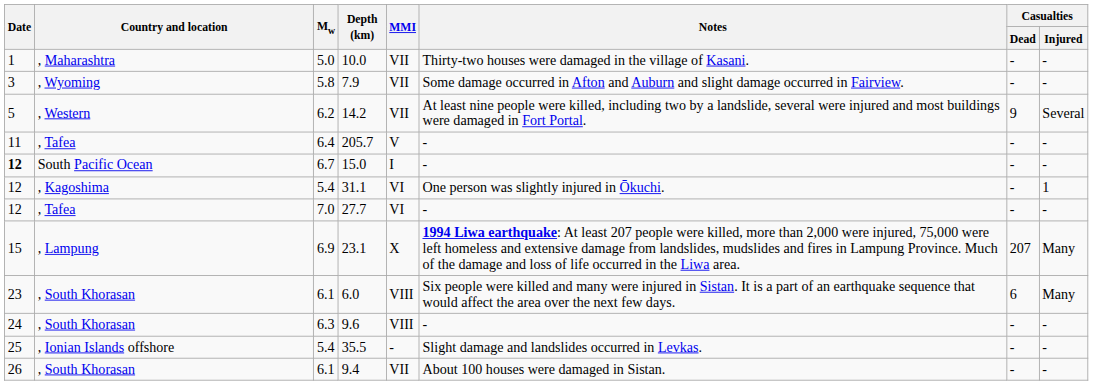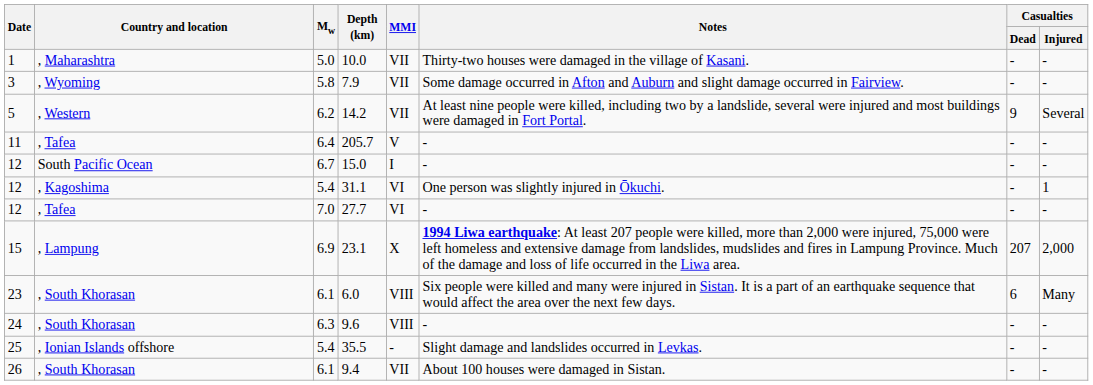 <table class="wikitable sortable" style="border:1px black; margin-left:1em;">
 <tr>
 <th rowspan="2"><small>Date</small></th>
 <th rowspan="2" style="width: 310px"><small>Country and location</small></th>
 <th rowspan="2"><small>M<sub>w</sub></small></th>
 <th rowspan="2"><small>Depth (km)</small></th>
 <th rowspan="2"><small><a href='#'>MMI</a></small></th>
 <th rowspan="2" class="unsortable"><small>Notes</small></th>
 <th colspan="2"><small>Casualties</small></th>
 </tr>
 <tr>
 <th><small>Dead</small></th>
 <th><small>Injured</small></th>
 </tr>
 <tr>
 <td>1</td>
 <td>, <a href='#'>Maharashtra</a></td>
 <td>5.0</td>
 <td>10.0</td>
 <td>VII</td>
 <td>Thirty-two houses were damaged in the village of <a href='#'>Kasani</a>.</td>
 <td>-</td>
 <td>-</td>
 </tr>
 <tr>
 <td>3</td>
 <td>, <a href='#'>Wyoming</a></td>
 <td>5.8</td>
 <td>7.9</td>
 <td>VII</td>
 <td>Some damage occurred in <a href='#'>Afton</a> and <a href='#'>Auburn</a> and slight damage occurred in <a href='#'>Fairview</a>.</td>
 <td>-</td>
 <td>-</td>
 </tr>
 <tr>
 <td>5</td>
 <td>, <a href='#'>Western</a></td>
 <td>6.2</td>
 <td>14.2</td>
 <td>VII</td>
 <td>At least nine people were killed, including two by a landslide, several were injured and most buildings were damaged in <a href='#'>Fort Portal</a>.</td>
 <td>9</td>
 <td>Several</td>
 </tr>
 <tr>
 <td>11</td>
 <td>, <a href='#'>Tafea</a></td>
 <td>6.4</td>
 <td>205.7</td>
 <td>V</td>
 <td>-</td>
 <td>-</td>
 <td>-</td>
 </tr>
 <tr>
-<td><strong>12</strong></td>
+<td>12</td>
 <td>South <a href='#'>Pacific Ocean</a></td>
 <td>6.7</td>
 <td>15.0</td>
 <td>I</td>
 <td>-</td>
 <td>-</td>
 <td>-</td>
 </tr>
 <tr>
 <td>12</td>
 <td>, <a href='#'>Kagoshima</a></td>
 <td>5.4</td>
 <td>31.1</td>
 <td>VI</td>
 <td>One person was slightly injured in <a href='#'>Ōkuchi</a>.</td>
 <td>-</td>
 <td>1</td>
 </tr>
 <tr>
 <td>12</td>
 <td>, <a href='#'>Tafea</a></td>
 <td>7.0</td>
 <td>27.7</td>
 <td>VI</td>
 <td>-</td>
 <td>-</td>
 <td>-</td>
 </tr>
 <tr>
 <td>15</td>
 <td>, <a href='#'>Lampung</a></td>
 <td>6.9</td>
 <td>23.1</td>
 <td>X</td>
 <td><strong><a href='#'>1994 Liwa earthquake</a></strong>: At least 207 people were killed, more than 2,000 were injured, 75,000 were left homeless and extensive damage from landslides, mudslides and fires in Lampung Province. Much of the damage and loss of life occurred in the <a href='#'>Liwa</a> area.</td>
 <td>207</td>
-<td>Many</td>
+<td>2,000</td>
 </tr>
 <tr>
 <td>23</td>
 <td>, <a href='#'>South Khorasan</a></td>
 <td>6.1</td>
 <td>6.0</td>
 <td>VIII</td>
 <td>Six people were killed and many were injured in <a href='#'>Sistan</a>. It is a part of an earthquake sequence that would affect the area over the next few days.</td>
 <td>6</td>
 <td>Many</td>
 </tr>
 <tr>
 <td>24</td>
 <td>, <a href='#'>South Khorasan</a></td>
 <td>6.3</td>
 <td>9.6</td>
 <td>VIII</td>
 <td>-</td>
 <td>-</td>
 <td>-</td>
 </tr>
 <tr>
 <td>25</td>
 <td>, <a href='#'>Ionian Islands</a> offshore</td>
 <td>5.4</td>
 <td>35.5</td>
 <td>-</td>
 <td>Slight damage and landslides occurred in <a href='#'>Levkas</a>.</td>
 <td>-</td>
 <td>-</td>
 </tr>
 <tr>
 <td>26</td>
 <td>, <a href='#'>South Khorasan</a></td>
 <td>6.1</td>
 <td>9.4</td>
 <td>VII</td>
 <td>About 100 houses were damaged in Sistan.</td>
 <td>-</td>
 <td>-</td>
 </tr>
 </table>
